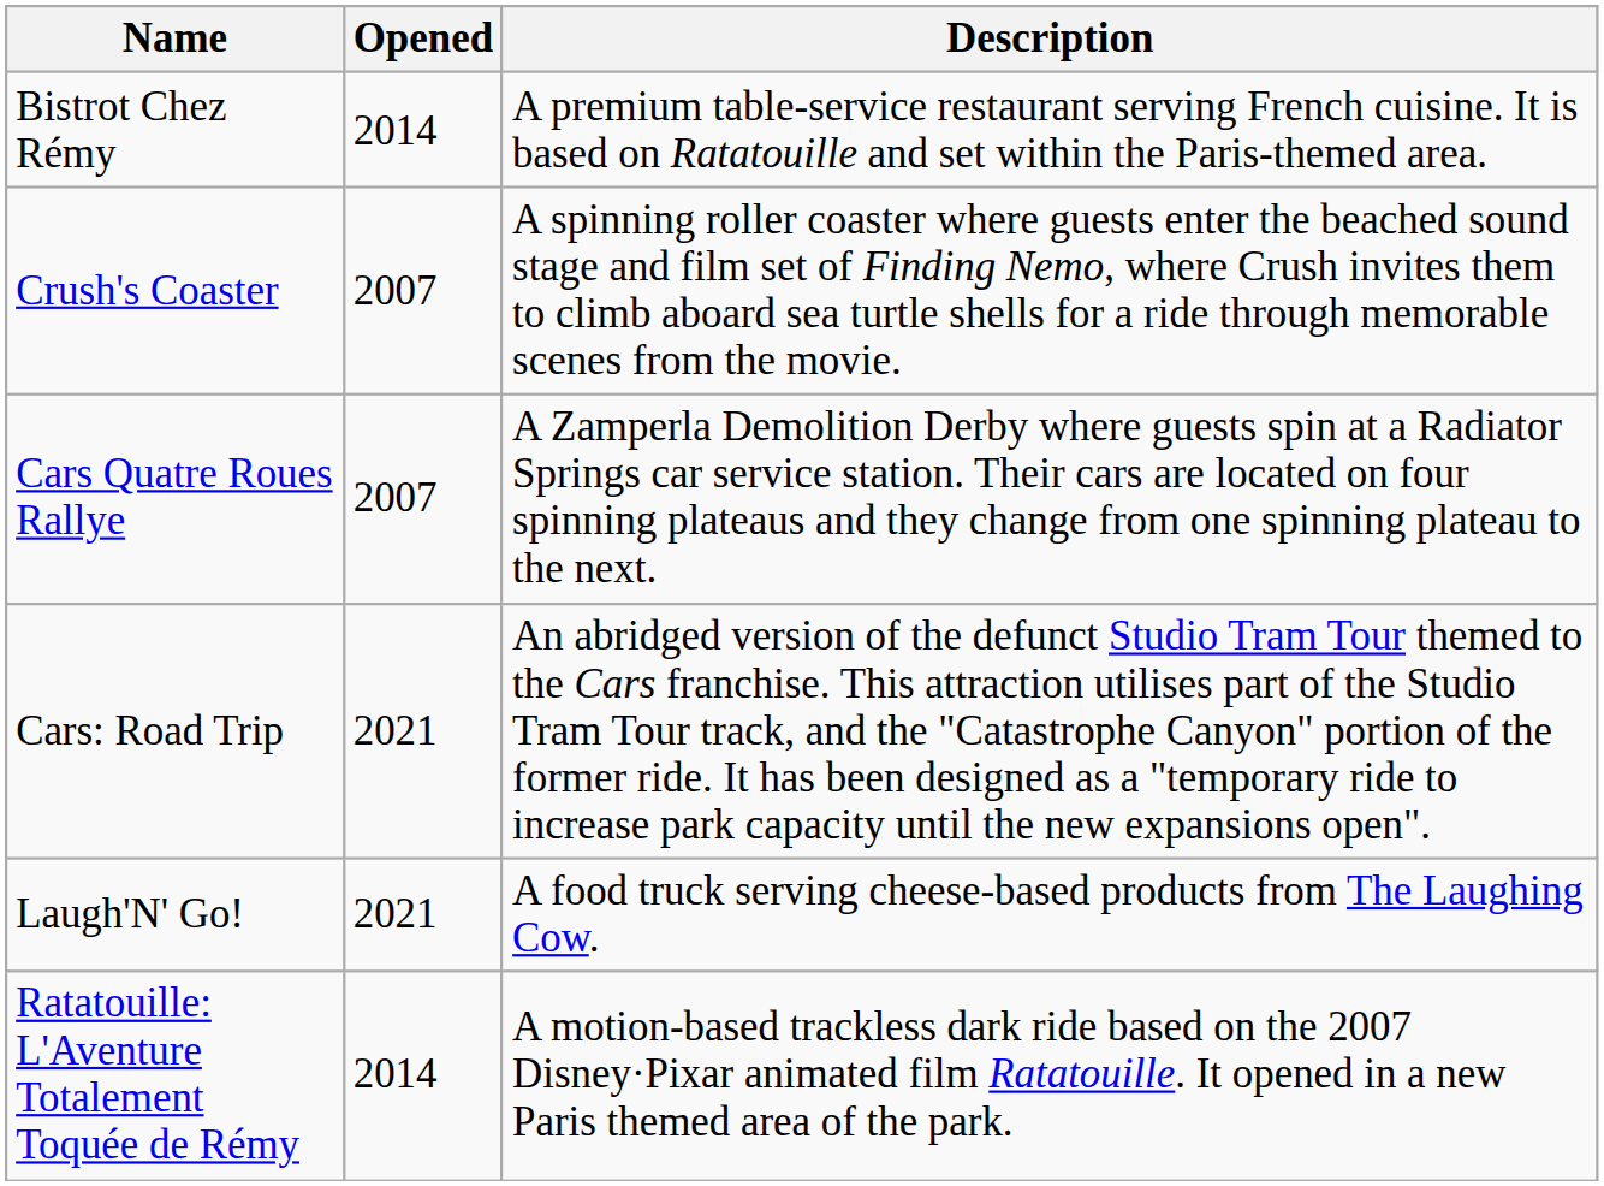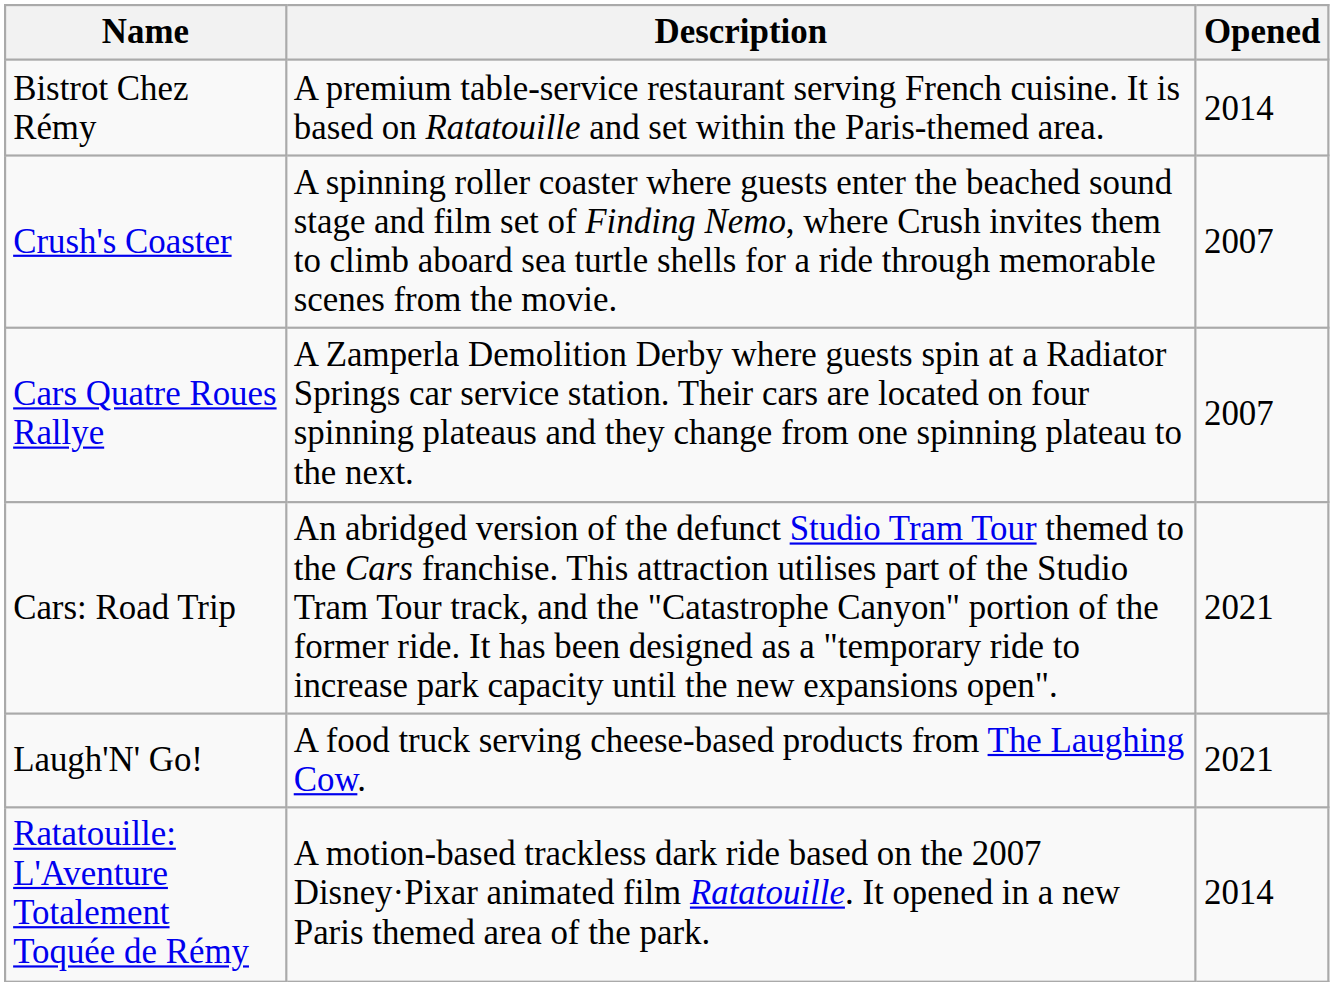 <table class="wikitable">
 <tr>
 <th>Name</th>
+<th>Description</th>
 <th>Opened</th>
-<th>Description</th>
 </tr>
 <tr>
 <td>Bistrot Chez Rémy</td>
+<td>A premium table-service restaurant serving French cuisine. It is based on <em>Ratatouille</em> and set within the Paris-themed area.</td>
 <td>2014</td>
-<td>A premium table-service restaurant serving French cuisine. It is based on <em>Ratatouille</em> and set within the Paris-themed area.</td>
 </tr>
 <tr>
 <td><a href='#'>Crush's Coaster</a></td>
+<td>A spinning roller coaster where guests enter the beached sound stage and film set of <em>Finding Nemo</em>, where Crush invites them to climb aboard sea turtle shells for a ride through memorable scenes from the movie.</td>
 <td>2007</td>
-<td>A spinning roller coaster where guests enter the beached sound stage and film set of <em>Finding Nemo</em>, where Crush invites them to climb aboard sea turtle shells for a ride through memorable scenes from the movie.</td>
 </tr>
 <tr>
 <td><a href='#'>Cars Quatre Roues Rallye</a></td>
+<td>A Zamperla Demolition Derby where guests spin at a Radiator Springs car service station. Their cars are located on four spinning plateaus and they change from one spinning plateau to the next.</td>
 <td>2007</td>
-<td>A Zamperla Demolition Derby where guests spin at a Radiator Springs car service station. Their cars are located on four spinning plateaus and they change from one spinning plateau to the next.</td>
 </tr>
 <tr>
 <td>Cars: Road Trip</td>
+<td>An abridged version of the defunct <a href='#'>Studio Tram Tour</a> themed to the <em>Cars</em> franchise. This attraction utilises part of the Studio Tram Tour track, and the "Catastrophe Canyon" portion of the former ride. It has been designed as a "temporary ride to increase park capacity until the new expansions open".</td>
 <td>2021</td>
-<td>An abridged version of the defunct <a href='#'>Studio Tram Tour</a> themed to the <em>Cars</em> franchise. This attraction utilises part of the Studio Tram Tour track, and the "Catastrophe Canyon" portion of the former ride. It has been designed as a "temporary ride to increase park capacity until the new expansions open".</td>
 </tr>
 <tr>
 <td>Laugh'N' Go!</td>
+<td>A food truck serving cheese-based products from <a href='#'>The Laughing Cow</a>.</td>
 <td>2021</td>
-<td>A food truck serving cheese-based products from <a href='#'>The Laughing Cow</a>.</td>
 </tr>
 <tr>
 <td><a href='#'>Ratatouille: L'Aventure Totalement Toquée de Rémy</a></td>
+<td>A motion-based trackless dark ride based on the 2007 Disney·Pixar animated film <em><a href='#'>Ratatouille</a></em>. It opened in a new Paris themed area of the park.</td>
 <td>2014</td>
-<td>A motion-based trackless dark ride based on the 2007 Disney·Pixar animated film <em><a href='#'>Ratatouille</a></em>. It opened in a new Paris themed area of the park.</td>
 </tr>
 </table>
